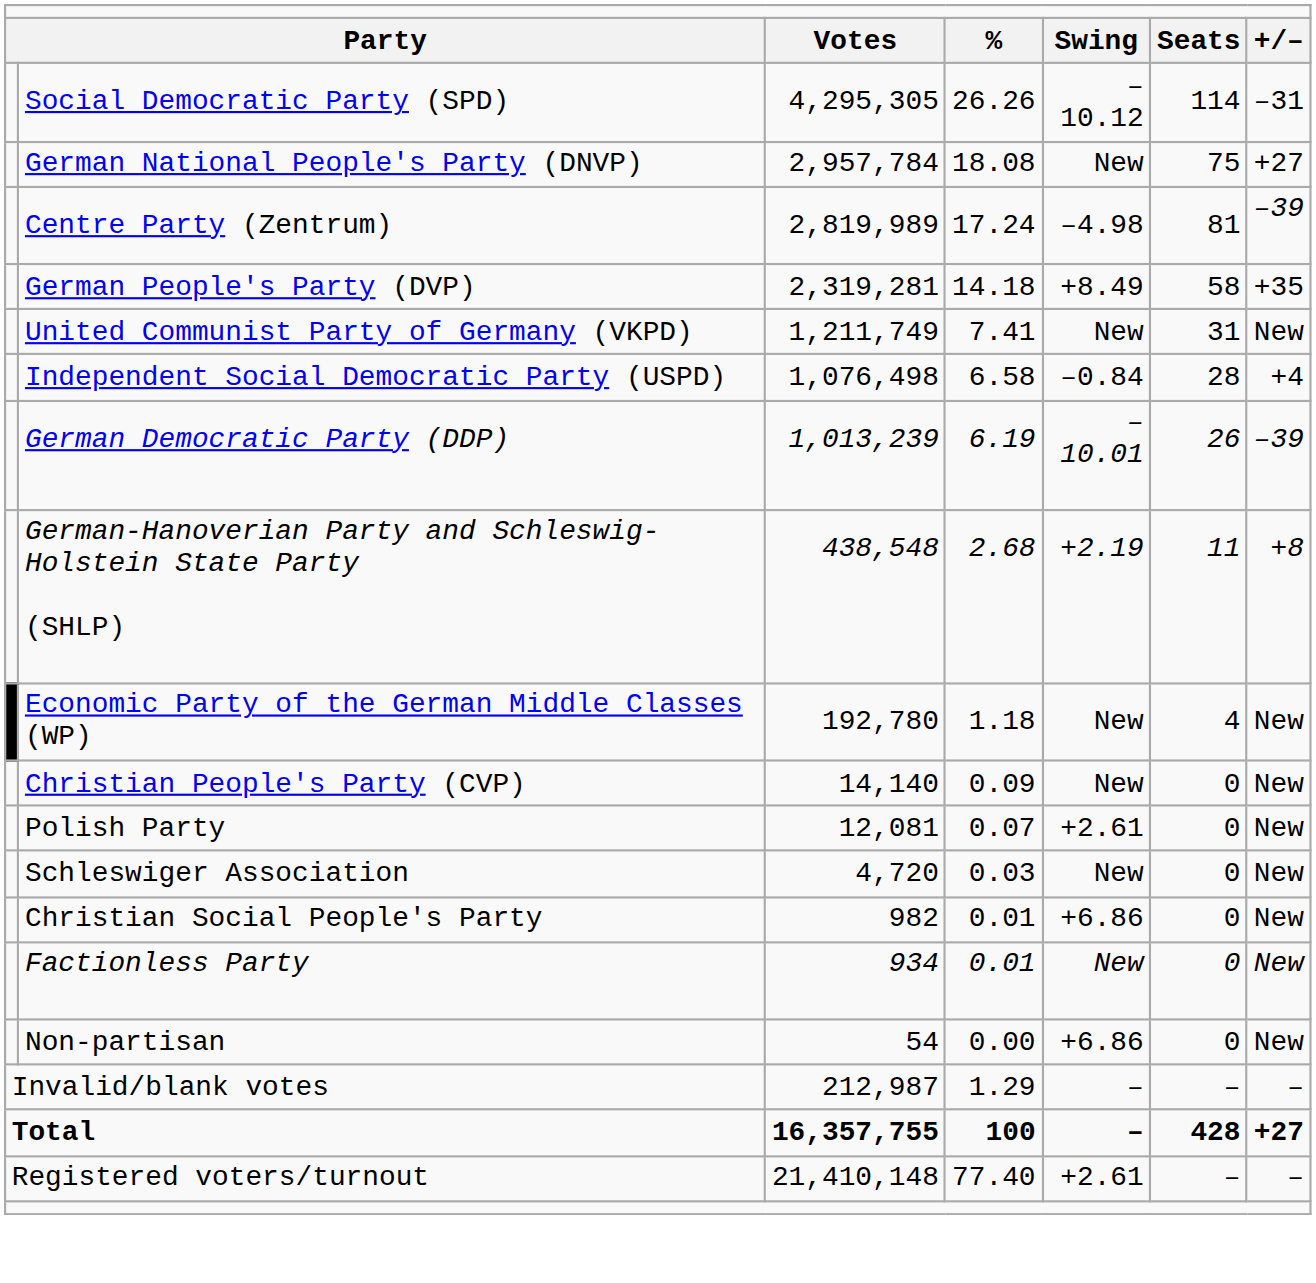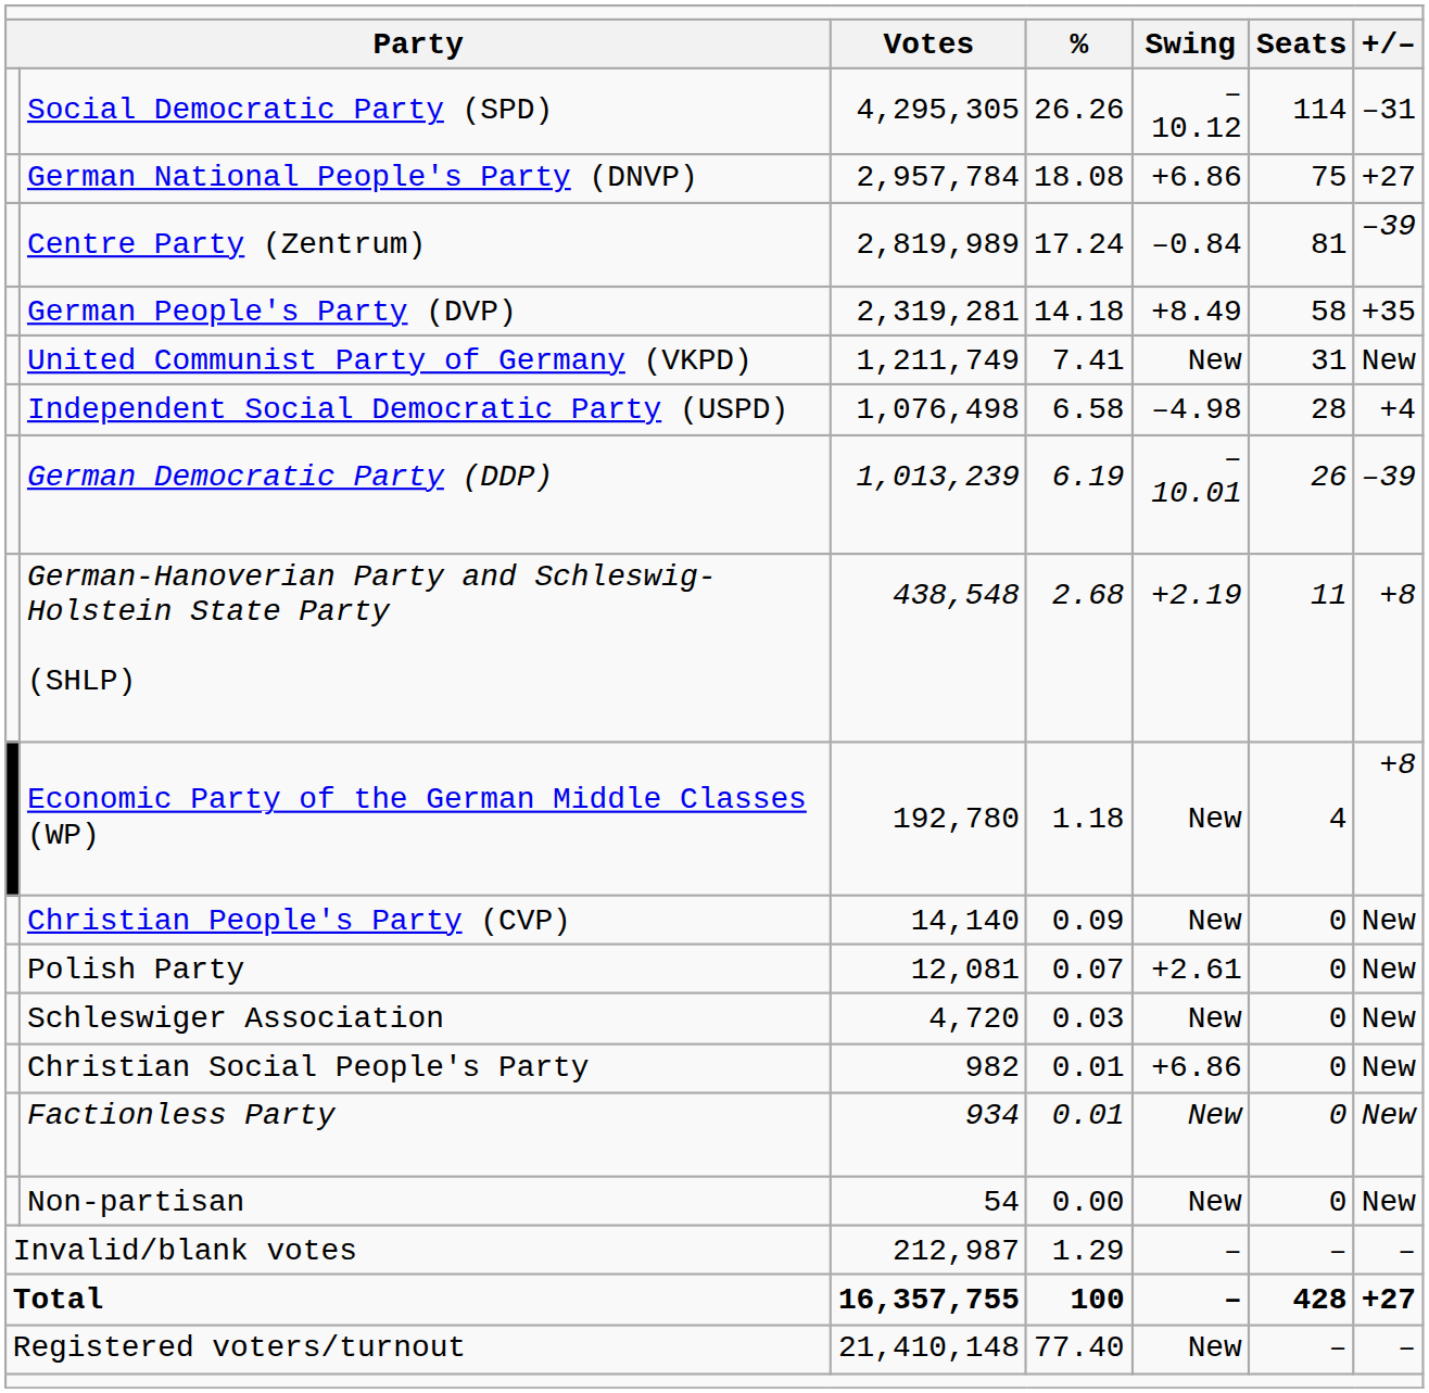 <table class=wikitable style=text-align:right>
 <tr>
 <td colspan=7 align=center></td>
 </tr>
 <tr>
 <th colspan=2>Party</th>
 <th>Votes</th>
 <th>%</th>
 <th>Swing</th>
 <th>Seats</th>
 <th>+/–</th>
 </tr>
 <tr>
 <td bgcolor=></td>
 <td align=left><a href='#'>Social Democratic Party</a> (SPD)</td>
 <td>4,295,305</td>
 <td>26.26</td>
 <td>–10.12</td>
 <td>114</td>
 <td>–31</td>
 </tr>
 <tr>
 <td bgcolor=></td>
 <td align=left><a href='#'>German National People's Party</a> (DNVP)</td>
 <td>2,957,784</td>
 <td>18.08</td>
-<td>New</td>
+<td>+6.86</td>
 <td>75</td>
 <td>+27</td>
 </tr>
 <tr>
 <td bgcolor=></td>
 <td align=left><a href='#'>Centre Party</a> (Zentrum)</td>
 <td>2,819,989</td>
 <td>17.24</td>
-<td>–4.98</td>
+<td>–0.84</td>
 <td>81</td>
 <td><em>–39</em><br><br></td>
 </tr>
 <tr>
 <td bgcolor=></td>
 <td align=left><a href='#'>German People's Party</a> (DVP)</td>
 <td>2,319,281</td>
 <td>14.18</td>
 <td>+8.49</td>
 <td>58</td>
 <td>+35</td>
 </tr>
 <tr>
 <td bgcolor=></td>
 <td align=left><a href='#'>United Communist Party of Germany</a> (VKPD)</td>
 <td>1,211,749</td>
 <td>7.41</td>
 <td>New</td>
 <td>31</td>
 <td>New</td>
 </tr>
 <tr>
 <td bgcolor=></td>
 <td align=left><a href='#'>Independent Social Democratic Party</a> (USPD)</td>
 <td>1,076,498</td>
 <td>6.58</td>
-<td>–0.84</td>
+<td>–4.98</td>
 <td>28</td>
 <td>+4</td>
 </tr>
 <tr>
 <td bgcolor=></td>
 <td align=left><em><a href='#'>German Democratic Party</a> (DDP)</em><br><br></td>
 <td><em>1,013,239</em><br><br></td>
 <td><em>6.19</em><br><br></td>
 <td><em>–10.01</em><br><br></td>
 <td><em>26</em><br><br></td>
 <td><em>–39</em><br><br></td>
 </tr>
 <tr>
 <td bgcolor=></td>
 <td align=left><em>German-Hanoverian Party and Schleswig-Holstein State Party</em><br><br> (SHLP)<br><br></td>
 <td><em>438,548</em><br><br><br><br></td>
 <td><em>2.68</em><br><br><br><br></td>
 <td><em>+2.19</em><br><br><br><br></td>
 <td><em>11</em><br><br><br><br></td>
 <td><em>+8</em><br><br><br><br></td>
 </tr>
 <tr>
 <td bgcolor=#000000></td>
 <td align=left><a href='#'>Economic Party of the German Middle Classes</a> (WP)</td>
 <td>192,780</td>
 <td>1.18</td>
 <td>New</td>
 <td>4</td>
-<td>New</td>
+<td><em>+8</em><br><br><br><br></td>
 </tr>
 <tr>
 <td></td>
 <td align=left><a href='#'>Christian People's Party</a> (CVP)</td>
 <td>14,140</td>
 <td>0.09</td>
 <td>New</td>
 <td>0</td>
 <td>New</td>
 </tr>
 <tr>
 <td></td>
 <td align=left>Polish Party</td>
 <td>12,081</td>
 <td>0.07</td>
 <td>+2.61</td>
 <td>0</td>
 <td>New</td>
 </tr>
 <tr>
 <td></td>
 <td align=left>Schleswiger Association</td>
 <td>4,720</td>
 <td>0.03</td>
 <td>New</td>
 <td>0</td>
 <td>New</td>
 </tr>
 <tr>
 <td></td>
 <td align=left>Christian Social People's Party</td>
 <td>982</td>
 <td>0.01</td>
 <td>+6.86</td>
 <td>0</td>
 <td>New</td>
 </tr>
 <tr>
 <td></td>
 <td align=left><em>Factionless Party</em><br><br></td>
 <td><em>934</em><br><br></td>
 <td><em>0.01</em><br><br></td>
 <td><em>New</em><br><br></td>
 <td><em>0</em><br><br></td>
 <td><em>New</em><br><br></td>
 </tr>
 <tr>
 <td></td>
 <td align=left>Non-partisan</td>
 <td>54</td>
 <td>0.00</td>
-<td>+6.86</td>
+<td>New</td>
 <td>0</td>
 <td>New</td>
 </tr>
 <tr>
 <td colspan=2 align=left>Invalid/blank votes</td>
 <td>212,987</td>
 <td>1.29</td>
 <td>–</td>
 <td>–</td>
 <td>–</td>
 </tr>
 <tr>
 <td colspan=2 align=left><strong>Total</strong></td>
 <td><strong>16,357,755</strong></td>
 <td><strong>100</strong></td>
 <td><strong>–</strong></td>
 <td><strong>428</strong></td>
 <td><strong>+27</strong></td>
 </tr>
 <tr>
 <td colspan=2 align=left>Registered voters/turnout</td>
 <td>21,410,148</td>
 <td>77.40</td>
-<td>+2.61</td>
+<td>New</td>
 <td>–</td>
 <td>–</td>
 </tr>
 <tr>
 <td align=left colspan=7></td>
 </tr>
 </table>
